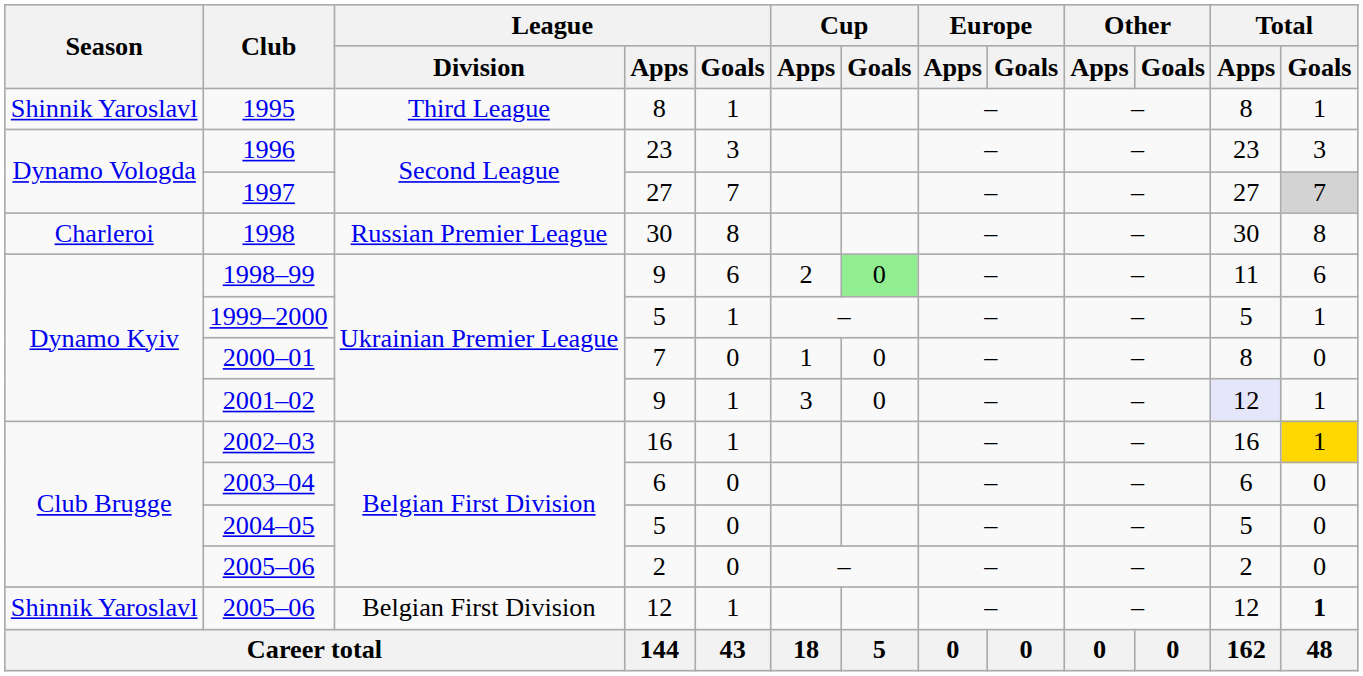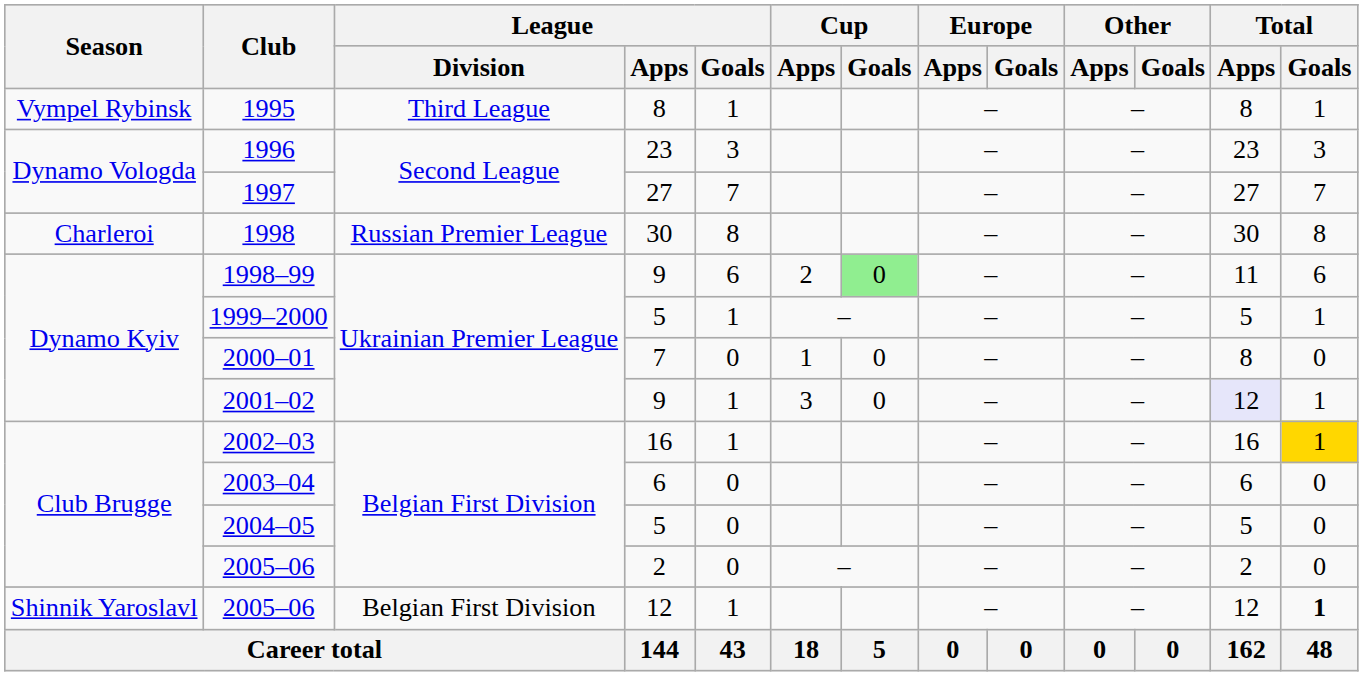 <table class="wikitable" style="text-align:center">
 <tr>
 <th rowspan="2">Season</th>
 <th rowspan="2">Club</th>
 <th colspan="3">League</th>
 <th colspan="2">Cup</th>
 <th colspan="2">Europe</th>
 <th colspan="2">Other</th>
 <th colspan="2">Total</th>
 </tr>
 <tr>
 <th>Division</th>
 <th>Apps</th>
 <th>Goals</th>
 <th>Apps</th>
 <th>Goals</th>
 <th>Apps</th>
 <th>Goals</th>
 <th>Apps</th>
 <th>Goals</th>
 <th>Apps</th>
 <th>Goals</th>
 </tr>
 <tr>
-<td><a href='#'>Shinnik Yaroslavl</a></td>
+<td><a href='#'>Vympel Rybinsk</a></td>
 <td><a href='#'>1995</a></td>
 <td><a href='#'>Third League</a></td>
 <td>8</td>
 <td>1</td>
 <td></td>
 <td></td>
 <td colspan="2">–</td>
 <td colspan="2">–</td>
 <td>8</td>
 <td>1</td>
 </tr>
 <tr>
 <td rowspan="2"><a href='#'>Dynamo Vologda</a></td>
 <td><a href='#'>1996</a></td>
 <td rowspan="2"><a href='#'>Second League</a></td>
 <td>23</td>
 <td>3</td>
 <td></td>
 <td></td>
 <td colspan="2">–</td>
 <td colspan="2">–</td>
 <td>23</td>
 <td>3</td>
 </tr>
 <tr>
 <td><a href='#'>1997</a></td>
 <td>27</td>
 <td>7</td>
 <td></td>
 <td></td>
 <td colspan="2">–</td>
 <td colspan="2">–</td>
 <td>27</td>
-<td style="background: lightgrey;">7</td>
+<td>7</td>
 </tr>
 <tr>
 <td><a href='#'>Charleroi</a></td>
 <td><a href='#'>1998</a></td>
 <td><a href='#'>Russian Premier League</a></td>
 <td>30</td>
 <td>8</td>
 <td></td>
 <td></td>
 <td colspan="2">–</td>
 <td colspan="2">–</td>
 <td>30</td>
 <td>8</td>
 </tr>
 <tr>
 <td rowspan="4"><a href='#'>Dynamo Kyiv</a></td>
 <td><a href='#'>1998–99</a></td>
 <td rowspan="4"><a href='#'>Ukrainian Premier League</a></td>
 <td>9</td>
 <td>6</td>
 <td>2</td>
 <td style="background: lightgreen;">0</td>
 <td colspan="2">–</td>
 <td colspan="2">–</td>
 <td>11</td>
 <td>6</td>
 </tr>
 <tr>
 <td><a href='#'>1999–2000</a></td>
 <td>5</td>
 <td>1</td>
 <td colspan="2">–</td>
 <td colspan="2">–</td>
 <td colspan="2">–</td>
 <td>5</td>
 <td>1</td>
 </tr>
 <tr>
 <td><a href='#'>2000–01</a></td>
 <td>7</td>
 <td>0</td>
 <td>1</td>
 <td>0</td>
 <td colspan="2">–</td>
 <td colspan="2">–</td>
 <td>8</td>
 <td>0</td>
 </tr>
 <tr>
 <td><a href='#'>2001–02</a></td>
 <td>9</td>
 <td>1</td>
 <td>3</td>
 <td>0</td>
 <td colspan="2">–</td>
 <td colspan="2">–</td>
 <td style="background: lavender;">12</td>
 <td>1</td>
 </tr>
 <tr>
 <td rowspan="4"><a href='#'>Club Brugge</a></td>
 <td><a href='#'>2002–03</a></td>
 <td rowspan="4"><a href='#'>Belgian First Division</a></td>
 <td>16</td>
 <td>1</td>
 <td></td>
 <td></td>
 <td colspan="2">–</td>
 <td colspan="2">–</td>
 <td>16</td>
 <td style="background: gold;">1</td>
 </tr>
 <tr>
 <td><a href='#'>2003–04</a></td>
 <td>6</td>
 <td>0</td>
 <td></td>
 <td></td>
 <td colspan="2">–</td>
 <td colspan="2">–</td>
 <td>6</td>
 <td>0</td>
 </tr>
 <tr>
 <td><a href='#'>2004–05</a></td>
 <td>5</td>
 <td>0</td>
 <td></td>
 <td></td>
 <td colspan="2">–</td>
 <td colspan="2">–</td>
 <td>5</td>
 <td>0</td>
 </tr>
 <tr>
 <td><a href='#'>2005–06</a></td>
 <td>2</td>
 <td>0</td>
 <td colspan="2">–</td>
 <td colspan="2">–</td>
 <td colspan="2">–</td>
 <td>2</td>
 <td>0</td>
 </tr>
 <tr>
 <td><a href='#'>Shinnik Yaroslavl</a></td>
 <td><a href='#'>2005–06</a></td>
 <td>Belgian First Division</td>
 <td>12</td>
 <td>1</td>
 <td></td>
 <td></td>
 <td colspan="2">–</td>
 <td colspan="2">–</td>
 <td>12</td>
 <td><strong>1</strong></td>
 </tr>
 <tr>
 <th colspan="3">Career total</th>
 <th>144</th>
 <th>43</th>
 <th>18</th>
 <th>5</th>
 <th>0</th>
 <th>0</th>
 <th>0</th>
 <th>0</th>
 <th>162</th>
 <th>48</th>
 </tr>
 </table>
